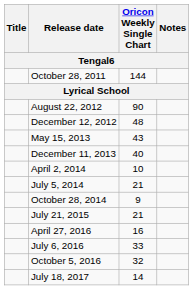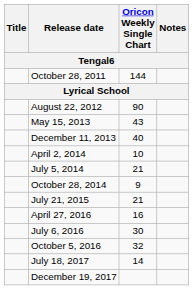 <table class="wikitable">
 <tr>
 <th>Title</th>
 <th>Release date</th>
 <th><a href='#'>Oricon</a><br>Weekly<br>Single<br>Chart<br></th>
 <th>Notes</th>
 </tr>
 <tr>
 <th colspan="4">Tengal6</th>
 </tr>
 <tr>
 <td></td>
 <td>October 28, 2011</td>
 <td align="center">144</td>
 <td><small></small></td>
 </tr>
 <tr>
 <th colspan="4">Lyrical School</th>
 </tr>
 <tr>
 <td></td>
 <td>August 22, 2012</td>
 <td align="center">90</td>
-<td><small></small></td>
-</tr>
-<tr>
-<td></td>
-<td>December 12, 2012</td>
-<td align="center">48</td>
 <td><small></small></td>
 </tr>
 <tr>
 <td></td>
 <td>May 15, 2013</td>
 <td align="center">43</td>
 <td><small></small></td>
 </tr>
 <tr>
 <td></td>
 <td>December 11, 2013</td>
 <td align="center">40</td>
 <td><small></small></td>
 </tr>
 <tr>
 <td></td>
 <td>April 2, 2014</td>
 <td align="center">10</td>
 <td><small></small></td>
 </tr>
 <tr>
 <td></td>
 <td>July 5, 2014</td>
 <td align="center">21</td>
 <td><small></small></td>
 </tr>
 <tr>
 <td></td>
 <td>October 28, 2014</td>
 <td align="center">9</td>
 <td><small></small></td>
 </tr>
 <tr>
 <td></td>
 <td>July 21, 2015</td>
 <td align="center">21</td>
 <td><small></small></td>
 </tr>
 <tr>
 <td></td>
 <td>April 27, 2016</td>
 <td align="center">16</td>
 <td><small></small></td>
 </tr>
 <tr>
 <td></td>
 <td>July 6, 2016</td>
-<td align="center">33</td>
+<td align="center">30</td>
 <td><small></small></td>
 </tr>
 <tr>
 <td></td>
 <td>October 5, 2016</td>
 <td align="center">32</td>
 <td><small></small></td>
 </tr>
 <tr>
 <td></td>
 <td>July 18, 2017</td>
 <td align="center">14</td>
 <td><small></small></td>
 </tr>
+<tr>
+<td></td>
+<td>December 19, 2017</td>
+<td align="center"></td>
+<td><small></small></td>
+</tr>
 </table>
